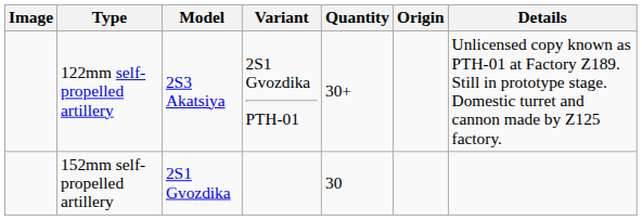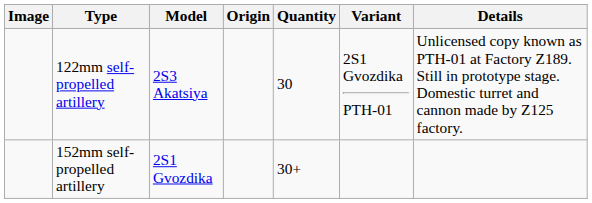 <table class="wikitable">
 <tr>
 <th>Image</th>
 <th>Type</th>
 <th>Model</th>
+<th>Origin</th>
+<th>Quantity</th>
 <th>Variant</th>
-<th>Quantity</th>
-<th>Origin</th>
 <th>Details</th>
 </tr>
 <tr>
 <td></td>
 <td>122mm <a href='#'>self-propelled artillery</a></td>
 <td><a href='#'>2S3 Akatsiya</a></td>
+<td><br></td>
+<td>30</td>
 <td>2S1 Gvozdika<hr>PTH-01</td>
-<td>30+</td>
-<td><br></td>
 <td>Unlicensed copy known as PTH-01 at Factory Z189. Still in prototype stage.<br>Domestic turret and cannon made by Z125 factory.</td>
 </tr>
 <tr>
 <td></td>
 <td>152mm self-propelled artillery</td>
 <td><a href='#'>2S1 Gvozdika</a></td>
 <td></td>
-<td>30</td>
+<td>30+</td>
 <td></td>
 <td></td>
 </tr>
 </table>
